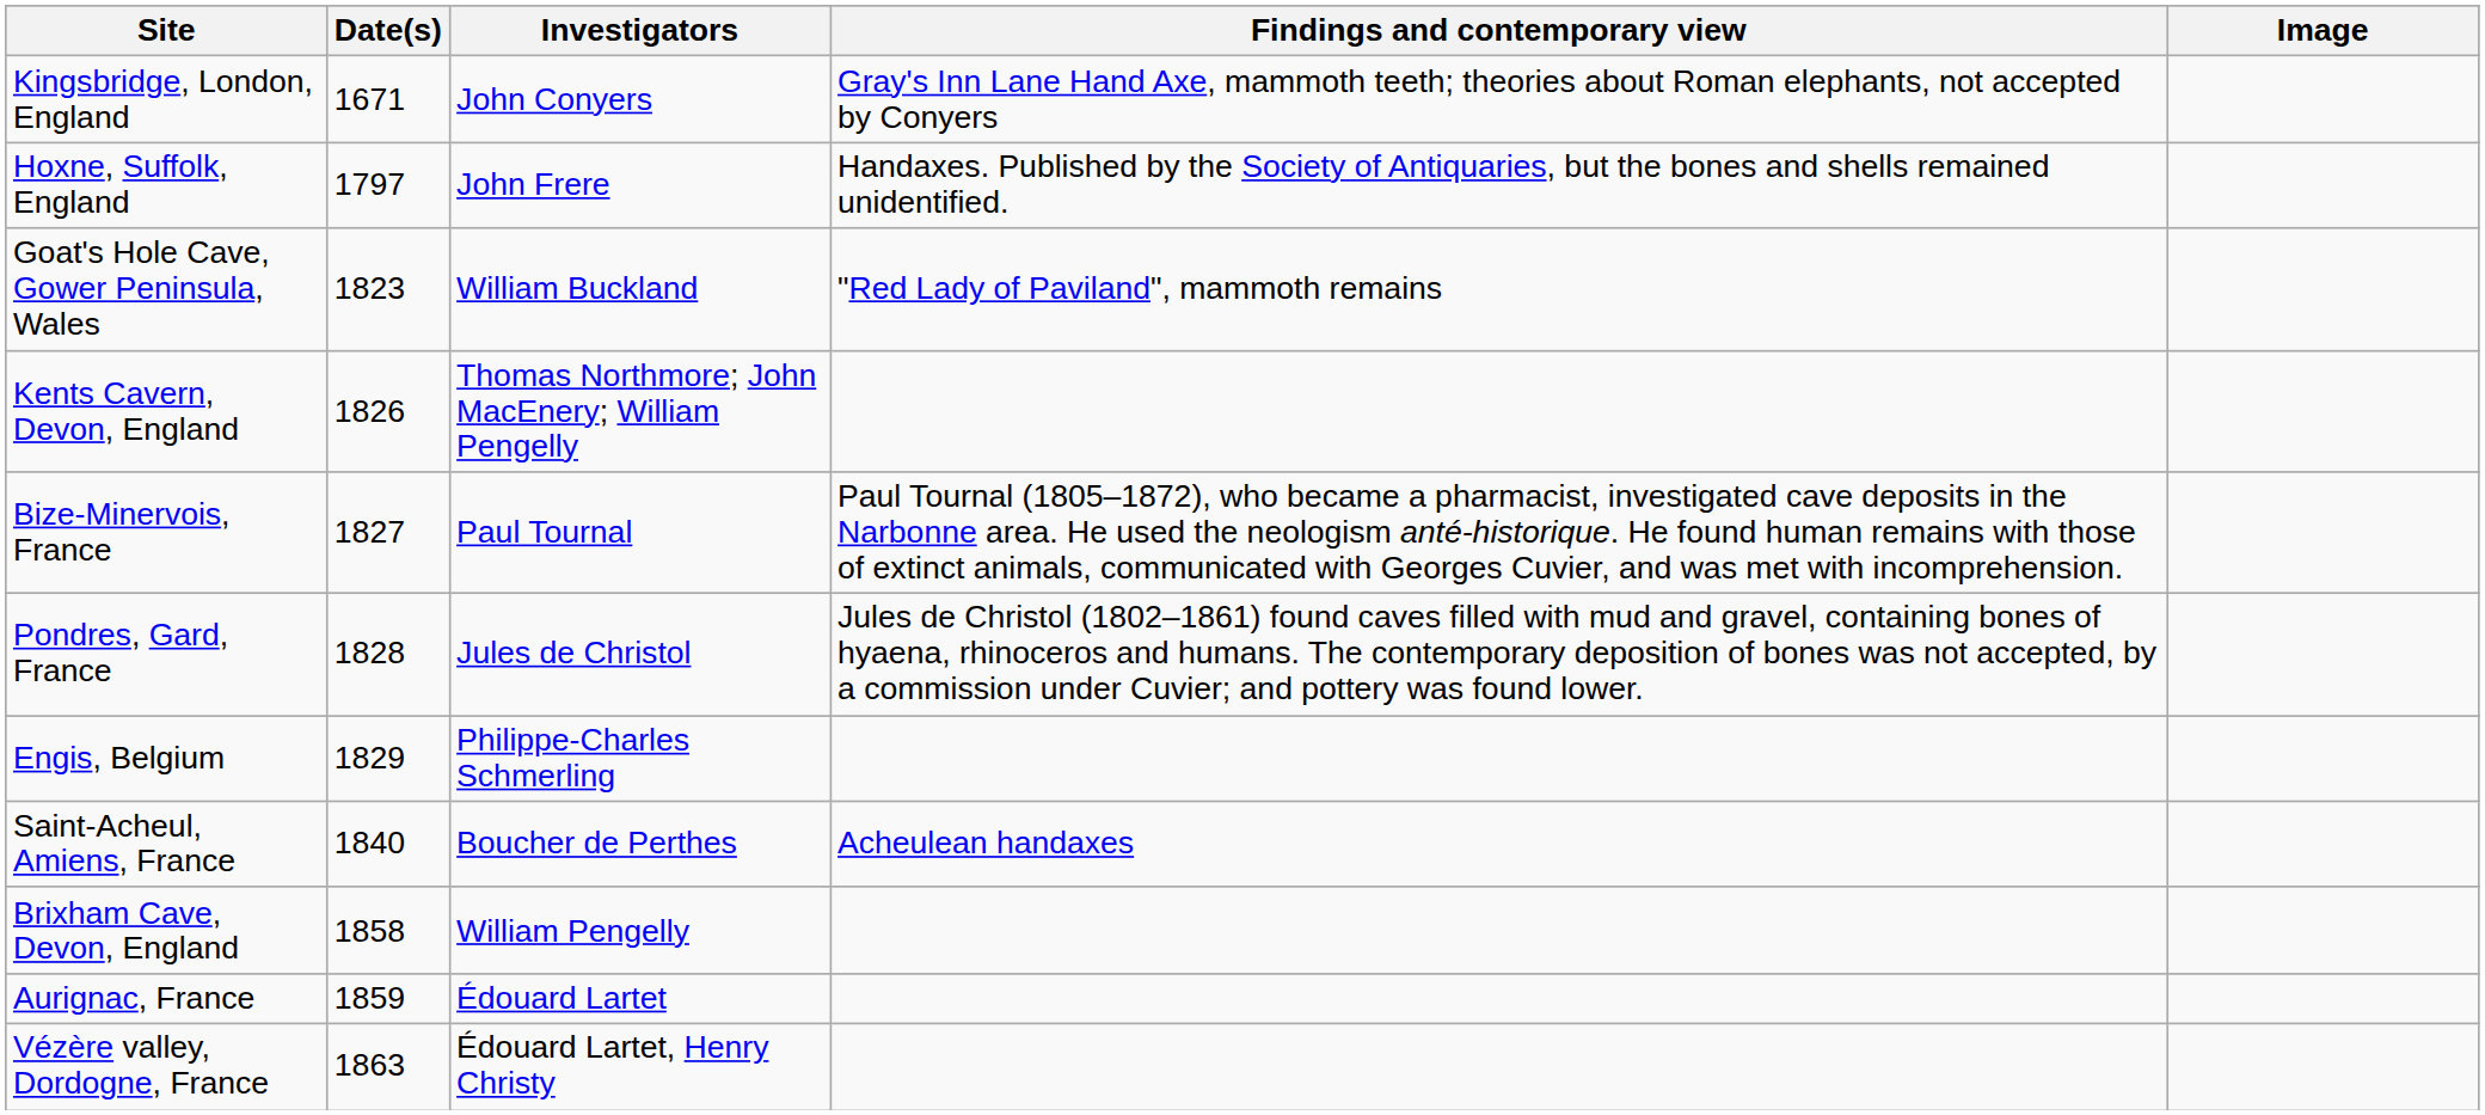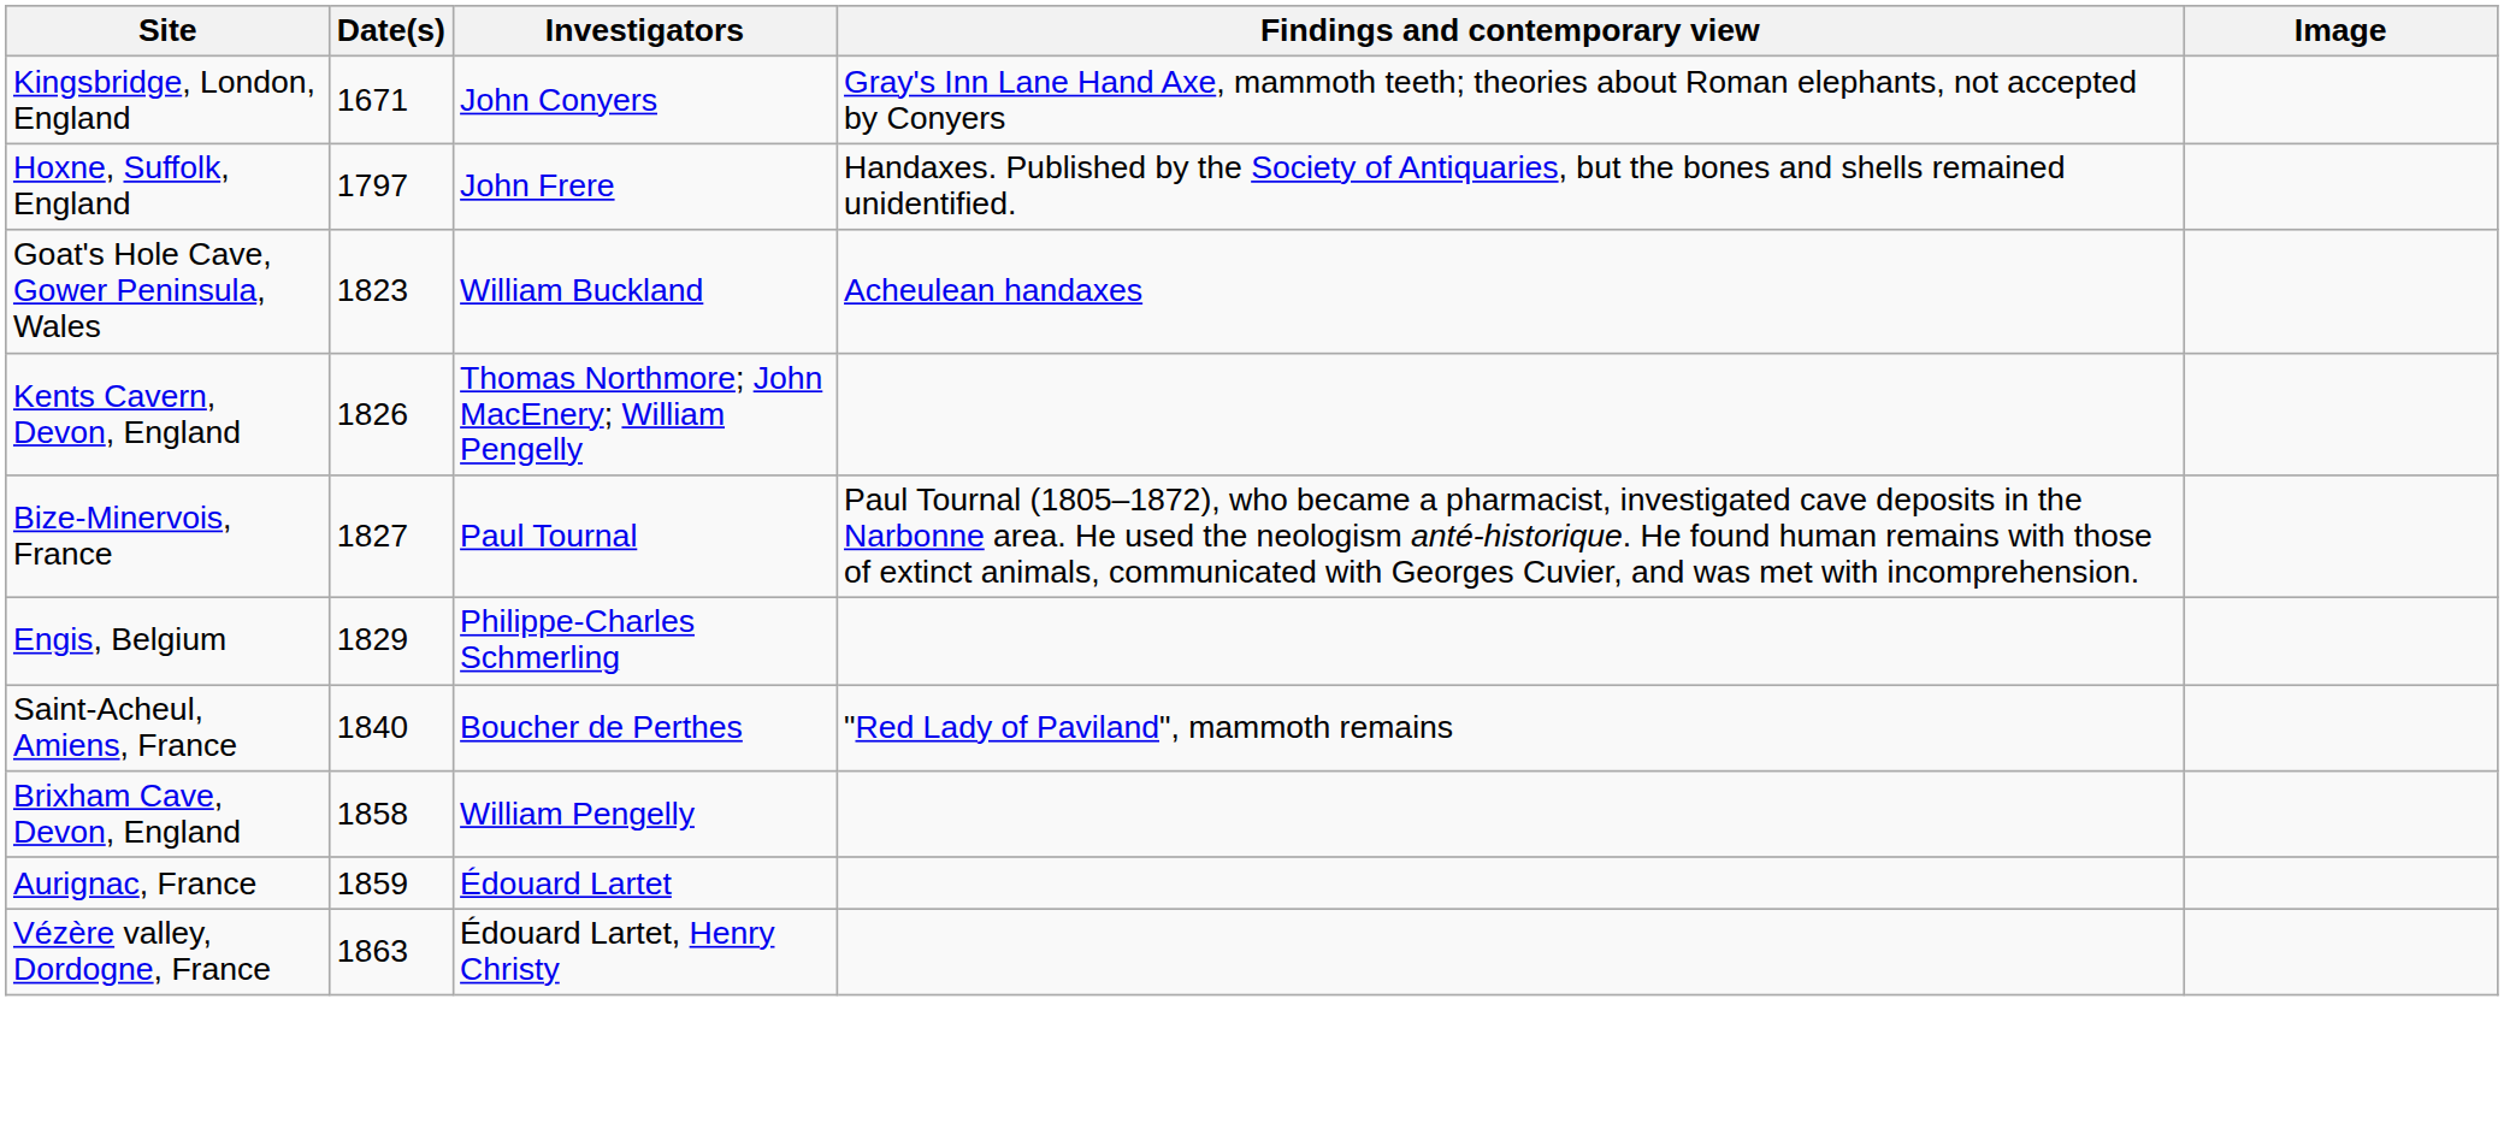 <table class="wikitable sortable">
 <tr>
 <th>Site</th>
 <th>Date(s)</th>
 <th>Investigators</th>
 <th class="unsortable">Findings and contemporary view</th>
 <th class="unsortable" style="width:150px;">Image</th>
 </tr>
 <tr>
 <td><a href='#'>Kingsbridge</a>, London, England</td>
 <td>1671</td>
 <td><a href='#'>John Conyers</a></td>
 <td><a href='#'>Gray's Inn Lane Hand Axe</a>, mammoth teeth; theories about Roman elephants, not accepted by Conyers</td>
 <td></td>
 </tr>
 <tr>
 <td><a href='#'>Hoxne</a>, <a href='#'>Suffolk</a>, England</td>
 <td>1797</td>
 <td><a href='#'>John Frere</a></td>
 <td>Handaxes. Published by the <a href='#'>Society of Antiquaries</a>, but the bones and shells remained unidentified.</td>
 <td></td>
 </tr>
 <tr>
 <td>Goat's Hole Cave, <a href='#'>Gower Peninsula</a>, Wales</td>
 <td>1823</td>
 <td><a href='#'>William Buckland</a></td>
-<td>"<a href='#'>Red Lady of Paviland</a>", mammoth remains</td>
+<td><a href='#'>Acheulean handaxes</a></td>
 <td></td>
 </tr>
 <tr>
 <td><a href='#'>Kents Cavern</a>, <a href='#'>Devon</a>, England</td>
 <td>1826</td>
 <td><a href='#'>Thomas Northmore</a>; <a href='#'>John MacEnery</a>; <a href='#'>William Pengelly</a></td>
 <td></td>
 <td></td>
 </tr>
 <tr>
 <td><a href='#'>Bize-Minervois</a>, France</td>
 <td>1827</td>
 <td><a href='#'>Paul Tournal</a></td>
 <td>Paul Tournal (1805–1872), who became a pharmacist, investigated cave deposits in the <a href='#'>Narbonne</a> area. He used the neologism <em>anté-historique</em>. He found human remains with those of extinct animals, communicated with Georges Cuvier, and was met with incomprehension.</td>
 <td></td>
 </tr>
 <tr>
-<td><a href='#'>Pondres</a>, <a href='#'>Gard</a>, France</td>
-<td>1828</td>
-<td><a href='#'>Jules de Christol</a></td>
-<td>Jules de Christol (1802–1861) found caves filled with mud and gravel, containing bones of hyaena, rhinoceros and humans. The contemporary deposition of bones was not accepted, by a commission under Cuvier; and pottery was found lower.</td>
-<td></td>
-</tr>
-<tr>
 <td><a href='#'>Engis</a>, Belgium</td>
 <td>1829</td>
 <td><a href='#'>Philippe-Charles Schmerling</a></td>
 <td></td>
 <td></td>
 </tr>
 <tr>
 <td>Saint-Acheul, <a href='#'>Amiens</a>, France</td>
 <td>1840</td>
 <td><a href='#'>Boucher de Perthes</a></td>
-<td><a href='#'>Acheulean handaxes</a></td>
+<td>"<a href='#'>Red Lady of Paviland</a>", mammoth remains</td>
 <td></td>
 </tr>
 <tr>
 <td><a href='#'>Brixham Cave</a>, <a href='#'>Devon</a>, England</td>
 <td>1858</td>
 <td><a href='#'>William Pengelly</a></td>
 <td></td>
 <td></td>
 </tr>
 <tr>
 <td><a href='#'>Aurignac</a>, France</td>
 <td>1859</td>
 <td><a href='#'>Édouard Lartet</a></td>
 <td></td>
 <td></td>
 </tr>
 <tr>
 <td><a href='#'>Vézère</a> valley, <a href='#'>Dordogne</a>, France</td>
 <td>1863</td>
 <td>Édouard Lartet, <a href='#'>Henry Christy</a></td>
 <td></td>
 <td></td>
 </tr>
 </table>
